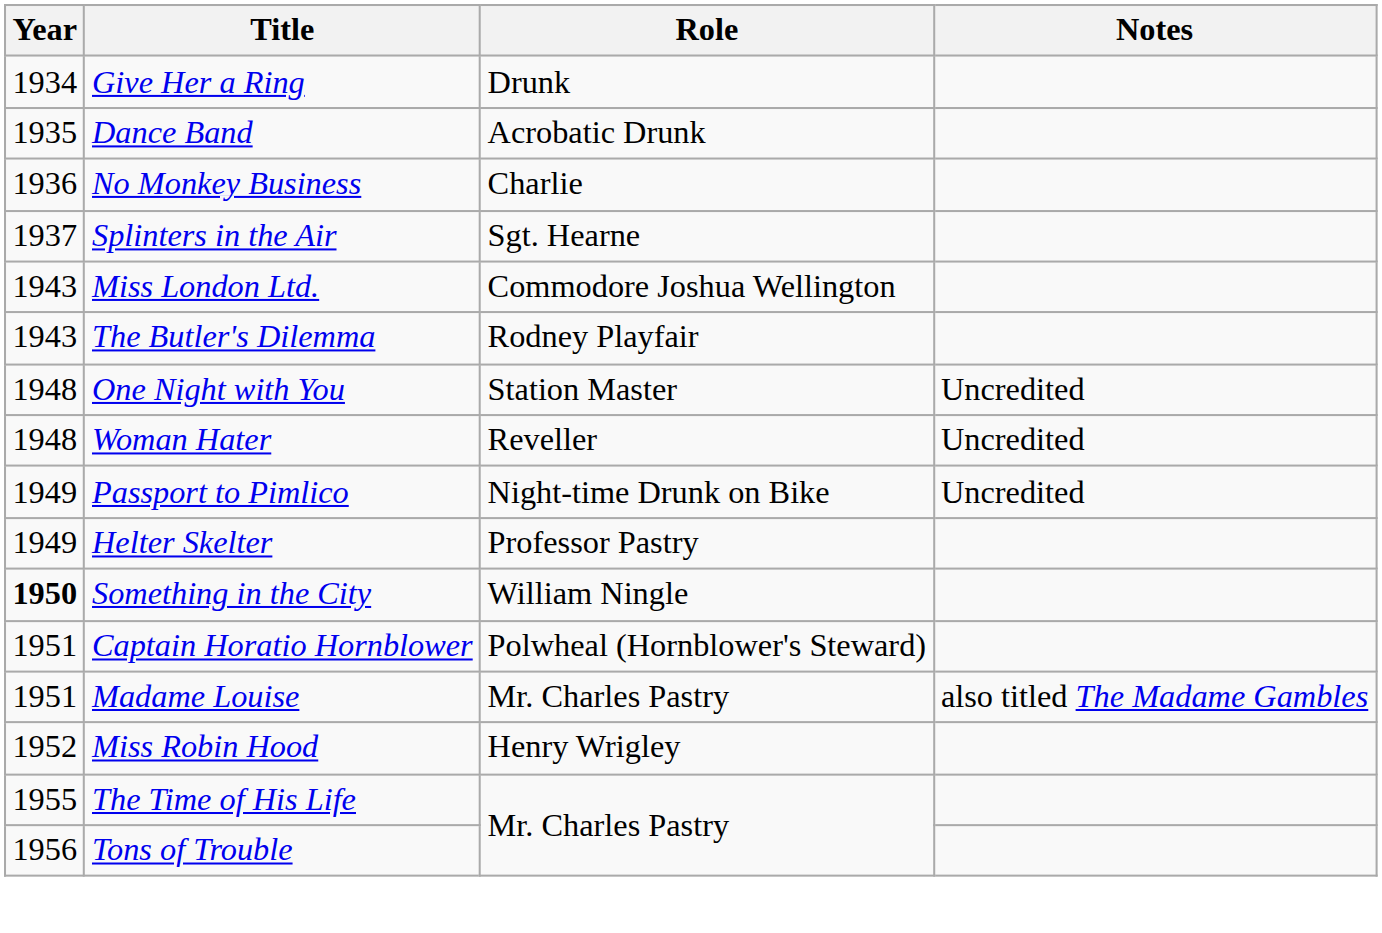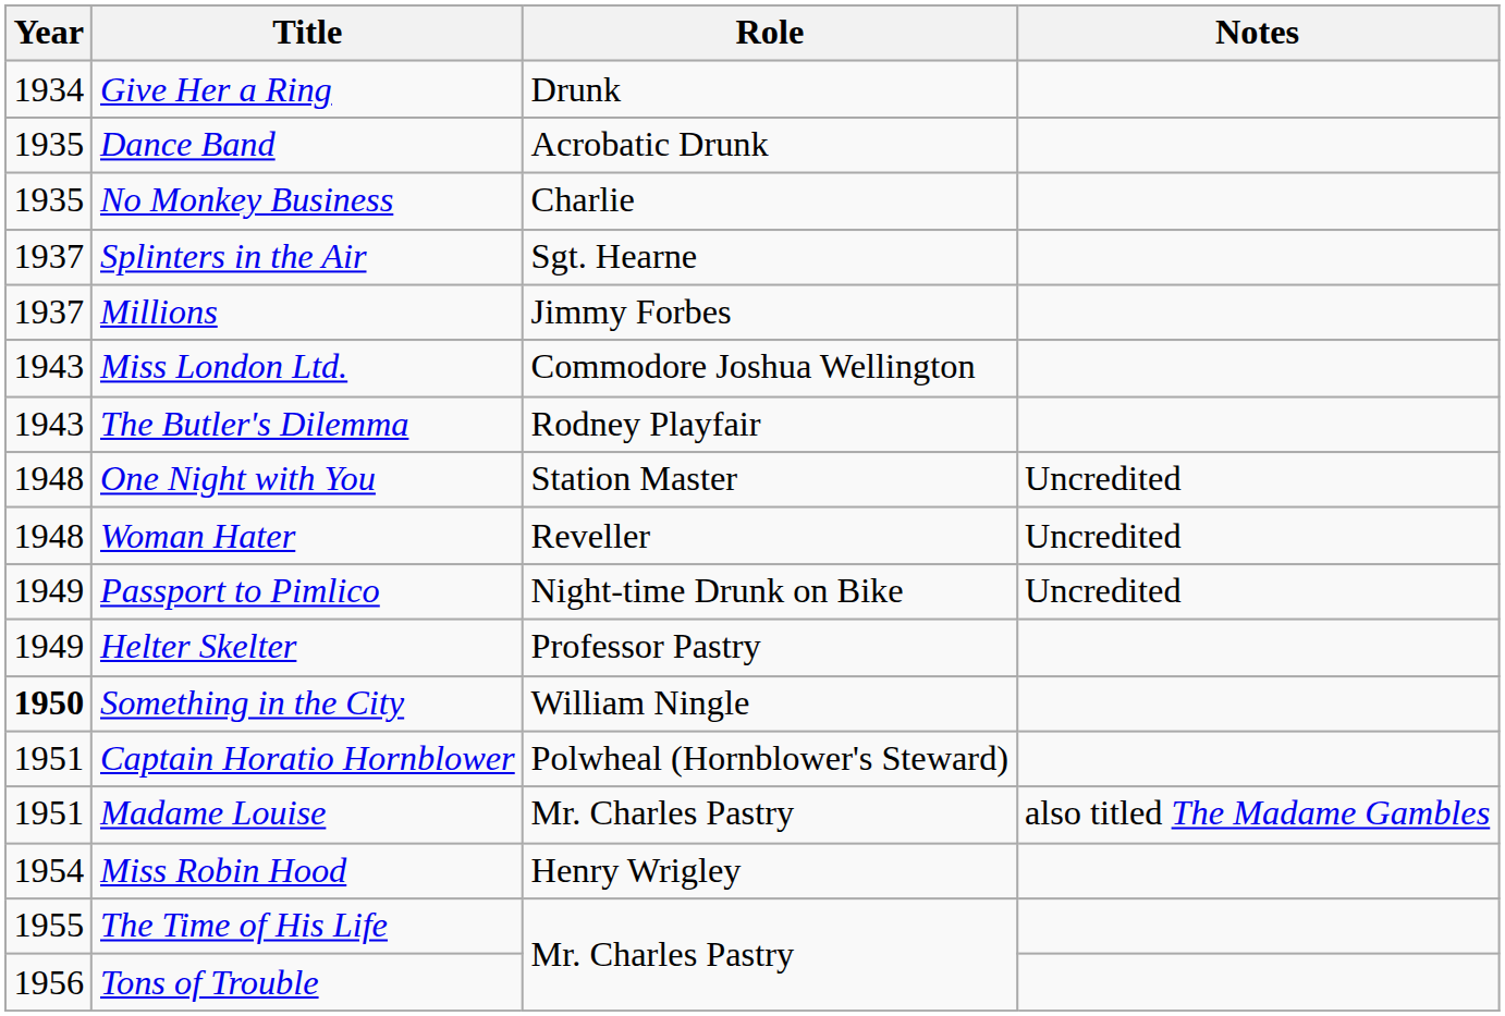 <table class="wikitable">
 <tr>
 <th>Year</th>
 <th>Title</th>
 <th>Role</th>
 <th>Notes</th>
 </tr>
 <tr>
 <td>1934</td>
 <td><em><a href='#'>Give Her a Ring</a></em></td>
 <td>Drunk</td>
 <td></td>
 </tr>
 <tr>
 <td>1935</td>
 <td><em><a href='#'>Dance Band</a></em></td>
 <td>Acrobatic Drunk</td>
 <td></td>
 </tr>
 <tr>
-<td>1936</td>
+<td>1935</td>
 <td><em><a href='#'>No Monkey Business</a></em></td>
 <td>Charlie</td>
 <td></td>
 </tr>
 <tr>
 <td>1937</td>
 <td><em><a href='#'>Splinters in the Air</a></em></td>
 <td>Sgt. Hearne</td>
+<td></td>
+</tr>
+<tr>
+<td>1937</td>
+<td><em><a href='#'>Millions</a></em></td>
+<td>Jimmy Forbes</td>
 <td></td>
 </tr>
 <tr>
 <td>1943</td>
 <td><em><a href='#'>Miss London Ltd.</a></em></td>
 <td>Commodore Joshua Wellington</td>
 <td></td>
 </tr>
 <tr>
 <td>1943</td>
 <td><em><a href='#'>The Butler's Dilemma</a></em></td>
 <td>Rodney Playfair</td>
 <td></td>
 </tr>
 <tr>
 <td>1948</td>
 <td><em><a href='#'>One Night with You</a></em></td>
 <td>Station Master</td>
 <td>Uncredited</td>
 </tr>
 <tr>
 <td>1948</td>
 <td><em><a href='#'>Woman Hater</a></em></td>
 <td>Reveller</td>
 <td>Uncredited</td>
 </tr>
 <tr>
 <td>1949</td>
 <td><em><a href='#'>Passport to Pimlico</a></em></td>
 <td>Night-time Drunk on Bike</td>
 <td>Uncredited</td>
 </tr>
 <tr>
 <td>1949</td>
 <td><em><a href='#'>Helter Skelter</a></em></td>
 <td>Professor Pastry</td>
 <td></td>
 </tr>
 <tr>
 <td><strong>1950</strong></td>
 <td><em><a href='#'>Something in the City</a></em></td>
 <td>William Ningle</td>
 <td></td>
 </tr>
 <tr>
 <td>1951</td>
 <td><em><a href='#'>Captain Horatio Hornblower</a></em></td>
 <td>Polwheal (Hornblower's Steward)</td>
 <td></td>
 </tr>
 <tr>
 <td>1951</td>
 <td><em><a href='#'>Madame Louise</a></em></td>
 <td>Mr. Charles Pastry</td>
 <td>also titled <em><a href='#'>The Madame Gambles</a></em></td>
 </tr>
 <tr>
-<td>1952</td>
+<td>1954</td>
 <td><em><a href='#'>Miss Robin Hood</a></em></td>
 <td>Henry Wrigley</td>
 <td></td>
 </tr>
 <tr>
 <td>1955</td>
 <td><em><a href='#'>The Time of His Life</a></em></td>
 <td rowspan="2">Mr. Charles Pastry</td>
 <td></td>
 </tr>
 <tr>
 <td>1956</td>
 <td><em><a href='#'>Tons of Trouble</a></em></td>
 <td></td>
 </tr>
 </table>
